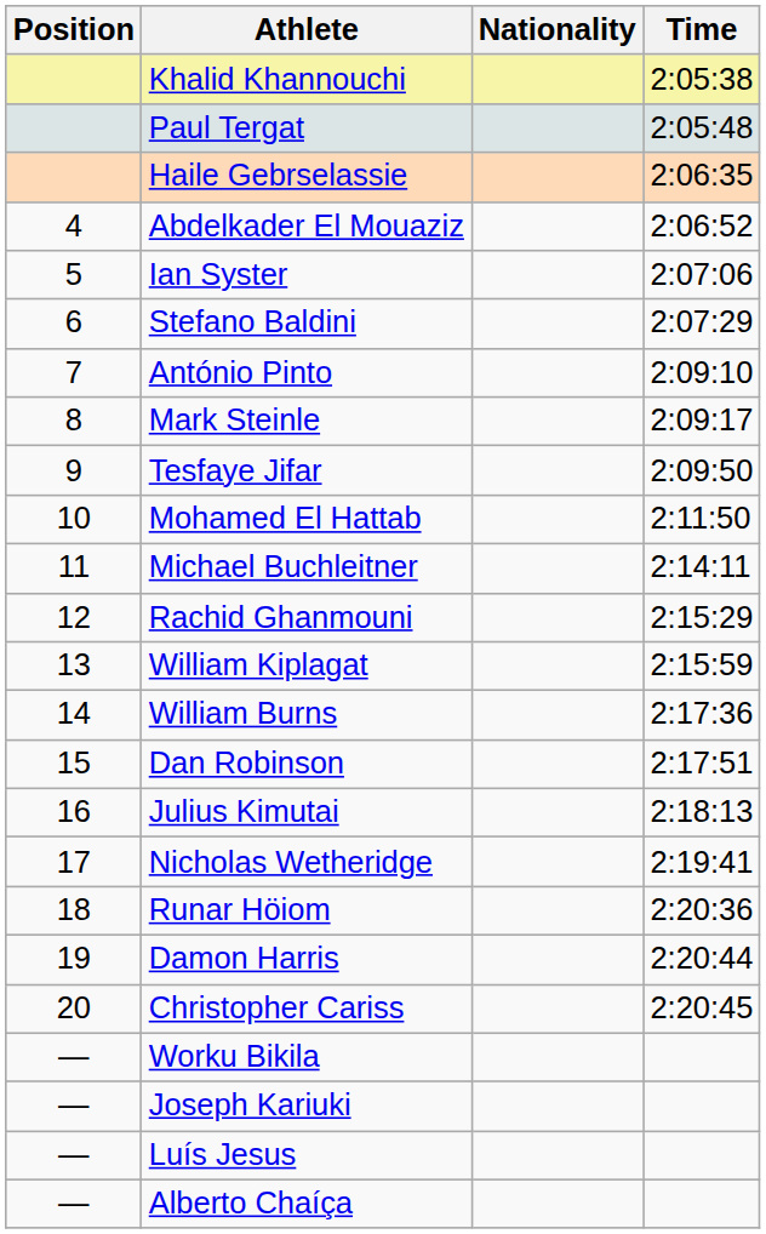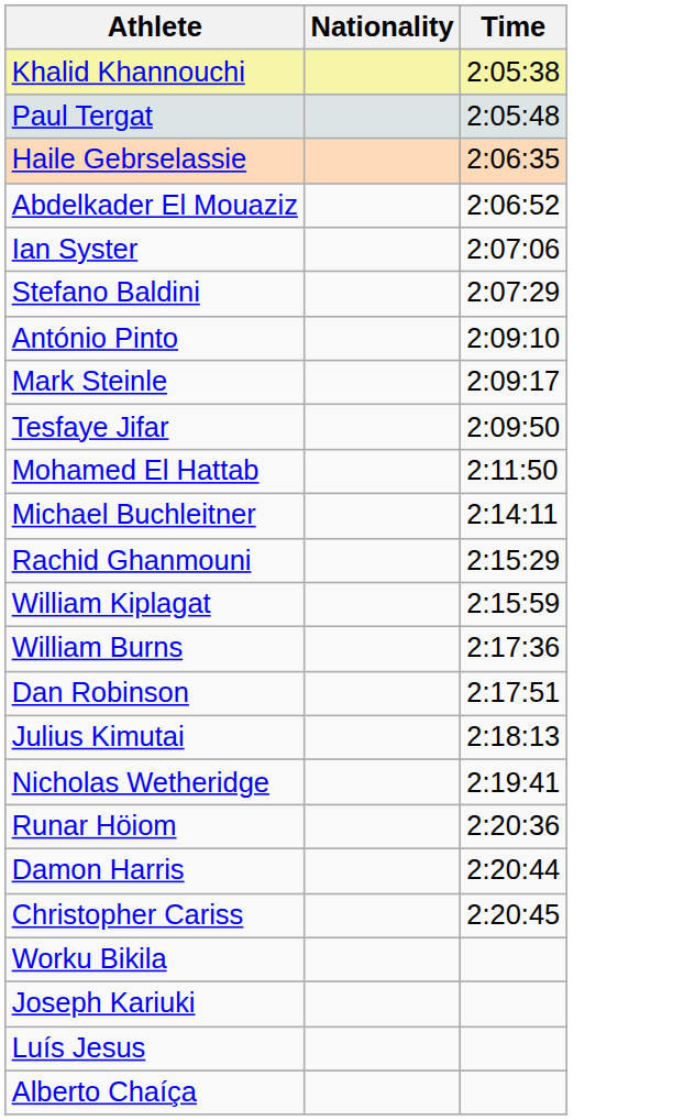 <table class="wikitable sortable">
 <tr>
-<th>Position</th>
 <th>Athlete</th>
 <th>Nationality</th>
 <th>Time</th>
 </tr>
 <tr bgcolor="#F7F6A8">
-<td align=center></td>
 <td><a href='#'>Khalid Khannouchi</a></td>
 <td></td>
 <td>2:05:38 </td>
 </tr>
 <tr bgcolor="#DCE5E5">
-<td align=center></td>
 <td><a href='#'>Paul Tergat</a></td>
 <td></td>
 <td>2:05:48</td>
 </tr>
 <tr bgcolor="#FFDAB9">
-<td align=center></td>
 <td><a href='#'>Haile Gebrselassie</a></td>
 <td></td>
 <td>2:06:35</td>
 </tr>
 <tr>
-<td align=center>4</td>
 <td><a href='#'>Abdelkader El Mouaziz</a></td>
 <td></td>
 <td>2:06:52</td>
 </tr>
 <tr>
-<td align=center>5</td>
 <td><a href='#'>Ian Syster</a></td>
 <td></td>
 <td>2:07:06</td>
 </tr>
 <tr>
-<td align=center>6</td>
 <td><a href='#'>Stefano Baldini</a></td>
 <td></td>
 <td>2:07:29</td>
 </tr>
 <tr>
-<td align=center>7</td>
 <td><a href='#'>António Pinto</a></td>
 <td></td>
 <td>2:09:10</td>
 </tr>
 <tr>
-<td align=center>8</td>
 <td><a href='#'>Mark Steinle</a></td>
 <td></td>
 <td>2:09:17</td>
 </tr>
 <tr>
-<td align=center>9</td>
 <td><a href='#'>Tesfaye Jifar</a></td>
 <td></td>
 <td>2:09:50</td>
 </tr>
 <tr>
-<td align=center>10</td>
 <td><a href='#'>Mohamed El Hattab</a></td>
 <td></td>
 <td>2:11:50</td>
 </tr>
 <tr>
-<td align=center>11</td>
 <td><a href='#'>Michael Buchleitner</a></td>
 <td></td>
 <td>2:14:11</td>
 </tr>
 <tr>
-<td align=center>12</td>
 <td><a href='#'>Rachid Ghanmouni</a></td>
 <td></td>
 <td>2:15:29</td>
 </tr>
 <tr>
-<td align=center>13</td>
 <td><a href='#'>William Kiplagat</a></td>
 <td></td>
 <td>2:15:59</td>
 </tr>
 <tr>
-<td align=center>14</td>
 <td><a href='#'>William Burns</a></td>
 <td></td>
 <td>2:17:36</td>
 </tr>
 <tr>
-<td align=center>15</td>
 <td><a href='#'>Dan Robinson</a></td>
 <td></td>
 <td>2:17:51</td>
 </tr>
 <tr>
-<td align=center>16</td>
 <td><a href='#'>Julius Kimutai</a></td>
 <td></td>
 <td>2:18:13</td>
 </tr>
 <tr>
-<td align=center>17</td>
 <td><a href='#'>Nicholas Wetheridge</a></td>
 <td></td>
 <td>2:19:41</td>
 </tr>
 <tr>
-<td align=center>18</td>
 <td><a href='#'>Runar Höiom</a></td>
 <td></td>
 <td>2:20:36</td>
 </tr>
 <tr>
-<td align=center>19</td>
 <td><a href='#'>Damon Harris</a></td>
 <td></td>
 <td>2:20:44</td>
 </tr>
 <tr>
-<td align=center>20</td>
 <td><a href='#'>Christopher Cariss</a></td>
 <td></td>
 <td>2:20:45</td>
 </tr>
 <tr>
-<td align=center>—</td>
 <td><a href='#'>Worku Bikila</a></td>
 <td></td>
 <td></td>
 </tr>
 <tr>
-<td align=center>—</td>
 <td><a href='#'>Joseph Kariuki</a></td>
 <td></td>
 <td></td>
 </tr>
 <tr>
-<td align=center>—</td>
 <td><a href='#'>Luís Jesus</a></td>
 <td></td>
 <td></td>
 </tr>
 <tr>
-<td align=center>—</td>
 <td><a href='#'>Alberto Chaíça</a></td>
 <td></td>
 <td></td>
 </tr>
 </table>
